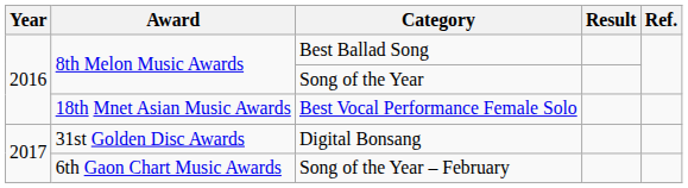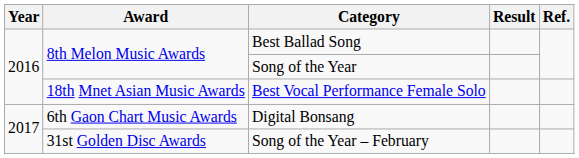 <table class="wikitable plainrowheaders">
 <tr>
 <th>Year</th>
 <th>Award</th>
 <th>Category</th>
 <th>Result</th>
 <th>Ref.</th>
 </tr>
 <tr>
 <td rowspan="3">2016</td>
 <td rowspan="2"><a href='#'>8th Melon Music Awards</a></td>
 <td>Best Ballad Song</td>
 <td></td>
 <td rowspan="2"></td>
 </tr>
 <tr>
 <td>Song of the Year</td>
 <td></td>
 </tr>
 <tr>
 <td><a href='#'>18th</a> <a href='#'>Mnet Asian Music Awards</a></td>
 <td><a href='#'>Best Vocal Performance Female Solo</a></td>
 <td></td>
 <td></td>
 </tr>
 <tr>
 <td rowspan="2">2017</td>
-<td>31st <a href='#'>Golden Disc Awards</a></td>
+<td>6th <a href='#'>Gaon Chart Music Awards</a></td>
 <td>Digital Bonsang</td>
 <td></td>
 <td></td>
 </tr>
 <tr>
-<td>6th <a href='#'>Gaon Chart Music Awards</a></td>
+<td>31st <a href='#'>Golden Disc Awards</a></td>
 <td>Song of the Year – February</td>
 <td></td>
 <td></td>
 </tr>
 </table>
